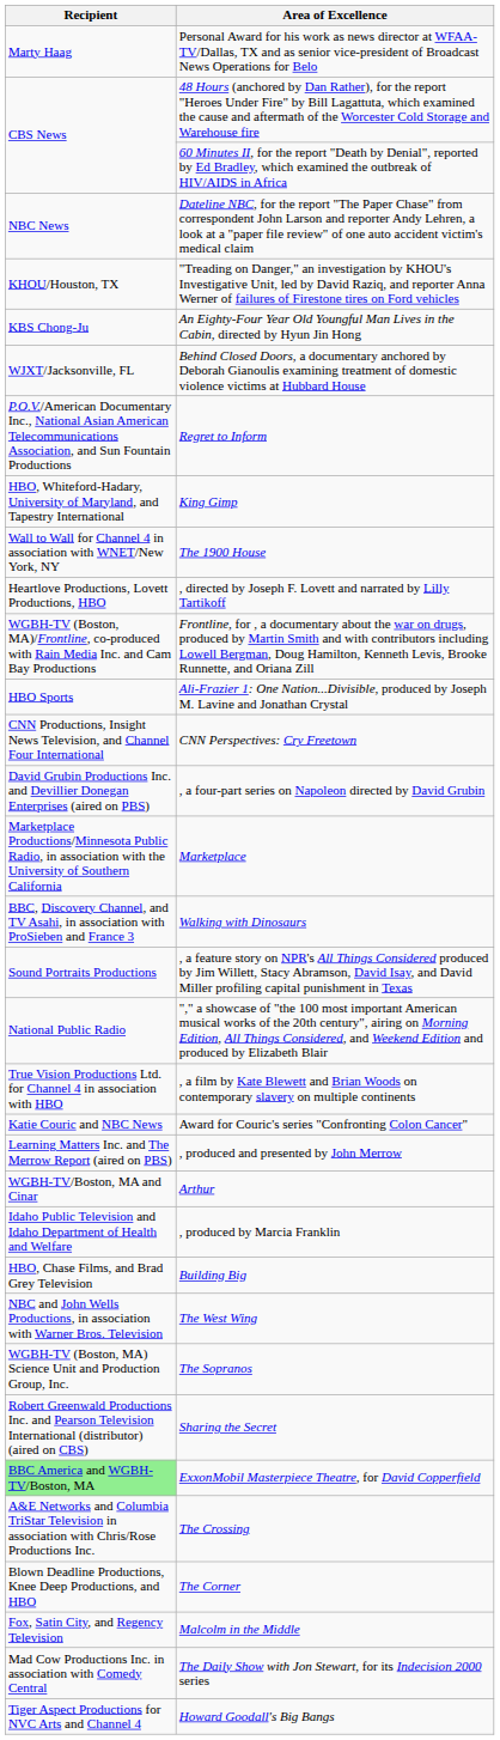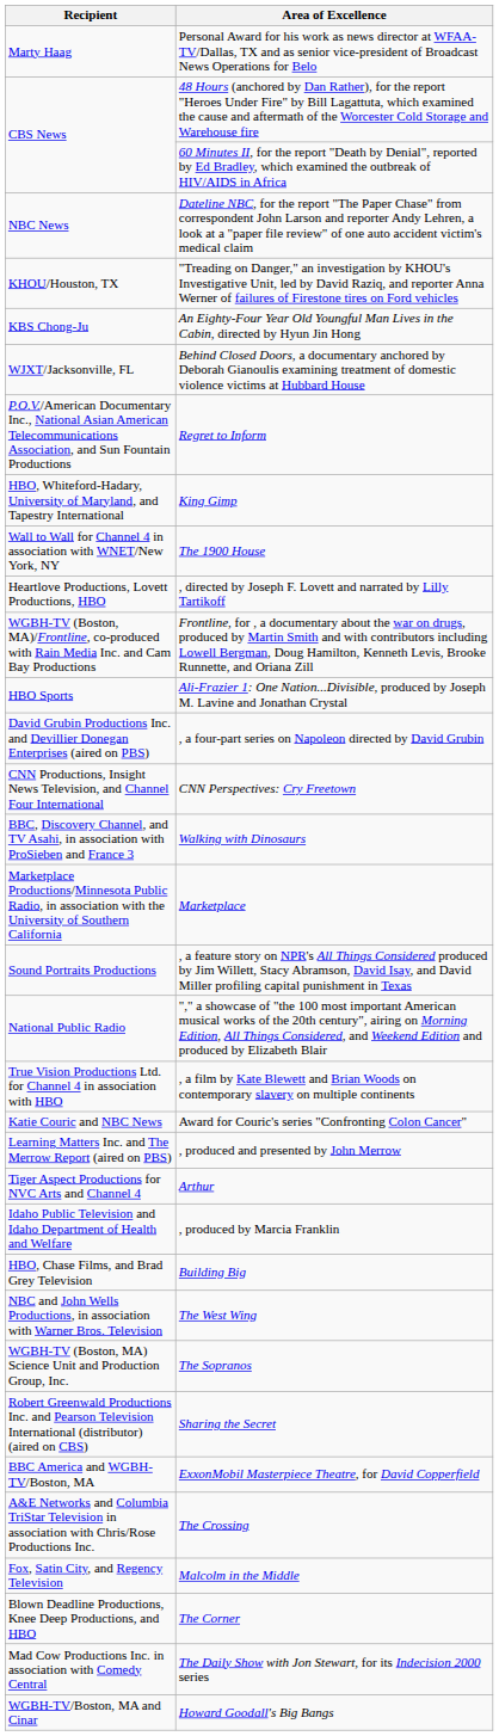 <table class="wikitable" style="width:95%">
 <tr bgcolor="#CCCCCC">
 <th width=35%>Recipient</th>
 <th width=65%>Area of Excellence</th>
 </tr>
 <tr>
 <td><a href='#'>Marty Haag</a></td>
 <td>Personal Award for his work as news director at <a href='#'>WFAA-TV</a>/Dallas, TX and as senior vice-president of Broadcast News Operations for <a href='#'>Belo</a></td>
 </tr>
 <tr>
 <td rowspan="2"><a href='#'>CBS News</a></td>
 <td><em><a href='#'>48 Hours</a></em> (anchored by <a href='#'>Dan Rather</a>), for the report "Heroes Under Fire" by Bill Lagattuta, which examined the cause and aftermath of the <a href='#'>Worcester Cold Storage and Warehouse fire</a></td>
 </tr>
 <tr>
 <td><em><a href='#'>60 Minutes II</a></em>, for the report "Death by Denial", reported by <a href='#'>Ed Bradley</a>, which examined the outbreak of <a href='#'>HIV/AIDS in Africa</a></td>
 </tr>
 <tr>
 <td><a href='#'>NBC News</a></td>
 <td><em><a href='#'>Dateline NBC</a></em>, for the report "The Paper Chase"  from correspondent John Larson and reporter Andy Lehren, a look at a "paper file review" of one auto accident victim's medical claim</td>
 </tr>
 <tr>
 <td><a href='#'>KHOU</a>/Houston, TX</td>
 <td>"Treading on Danger," an investigation by KHOU's Investigative Unit, led by David Raziq, and reporter Anna Werner of <a href='#'>failures of Firestone tires on Ford vehicles</a></td>
 </tr>
 <tr>
 <td><a href='#'>KBS Chong-Ju</a></td>
 <td><em>An Eighty-Four Year Old Youngful Man Lives in the Cabin</em>, directed by Hyun Jin Hong</td>
 </tr>
 <tr>
 <td><a href='#'>WJXT</a>/Jacksonville, FL</td>
 <td><em>Behind Closed Doors</em>, a documentary anchored by Deborah Gianoulis examining treatment of domestic violence victims at <a href='#'>Hubbard House</a></td>
 </tr>
 <tr>
 <td><em><a href='#'>P.O.V.</a></em>/American Documentary Inc., <a href='#'>National Asian American Telecommunications Association</a>, and Sun Fountain Productions</td>
 <td><em><a href='#'>Regret to Inform</a></em></td>
 </tr>
 <tr>
 <td><a href='#'>HBO</a>, Whiteford-Hadary, <a href='#'>University of Maryland</a>, and Tapestry International</td>
 <td><em><a href='#'>King Gimp</a></em></td>
 </tr>
 <tr>
 <td><a href='#'>Wall to Wall</a> for <a href='#'>Channel 4</a> in association with <a href='#'>WNET</a>/New York, NY</td>
 <td><em><a href='#'>The 1900 House</a></em></td>
 </tr>
 <tr>
 <td>Heartlove Productions, Lovett Productions, <a href='#'>HBO</a></td>
 <td><em></em>, directed by Joseph F. Lovett and narrated by <a href='#'>Lilly Tartikoff</a></td>
 </tr>
 <tr>
 <td><a href='#'>WGBH-TV</a> (Boston, MA)/<em><a href='#'>Frontline</a></em>, co-produced with <a href='#'>Rain Media</a> Inc. and Cam Bay Productions</td>
 <td><em>Frontline</em>, for <em></em>, a documentary about the <a href='#'>war on drugs</a>, produced by <a href='#'>Martin Smith</a> and with contributors including <a href='#'>Lowell Bergman</a>, Doug Hamilton, Kenneth Levis, Brooke Runnette, and Oriana Zill</td>
 </tr>
 <tr>
 <td><a href='#'>HBO Sports</a></td>
 <td><em><a href='#'>Ali-Frazier 1</a>: One Nation...Divisible</em>, produced by Joseph M. Lavine and Jonathan Crystal</td>
 </tr>
 <tr>
+<td><a href='#'>David Grubin Productions</a> Inc. and <a href='#'>Devillier Donegan Enterprises</a> (aired on <a href='#'>PBS</a>)</td>
+<td><em></em>, a four-part series on <a href='#'>Napoleon</a> directed by <a href='#'>David Grubin</a></td>
+</tr>
+<tr>
 <td><a href='#'>CNN</a> Productions, Insight News Television, and <a href='#'>Channel Four International</a></td>
 <td><em>CNN Perspectives: <a href='#'>Cry Freetown</a></em></td>
 </tr>
 <tr>
-<td><a href='#'>David Grubin Productions</a> Inc. and <a href='#'>Devillier Donegan Enterprises</a> (aired on <a href='#'>PBS</a>)</td>
-<td><em></em>, a four-part series on <a href='#'>Napoleon</a> directed by <a href='#'>David Grubin</a></td>
+<td><a href='#'>BBC</a>, <a href='#'>Discovery Channel</a>, and <a href='#'>TV Asahi</a>, in association with <a href='#'>ProSieben</a> and <a href='#'>France 3</a></td>
+<td><em><a href='#'>Walking with Dinosaurs</a></em></td>
 </tr>
 <tr>
 <td><a href='#'>Marketplace Productions</a>/<a href='#'>Minnesota Public Radio</a>, in association with the <a href='#'>University of Southern California</a></td>
 <td><em><a href='#'>Marketplace</a></em></td>
-</tr>
-<tr>
-<td><a href='#'>BBC</a>, <a href='#'>Discovery Channel</a>, and <a href='#'>TV Asahi</a>, in association with <a href='#'>ProSieben</a> and <a href='#'>France 3</a></td>
-<td><em><a href='#'>Walking with Dinosaurs</a></em></td>
 </tr>
 <tr>
 <td><a href='#'>Sound Portraits Productions</a></td>
 <td><em></em>, a feature story on <a href='#'>NPR</a>'s <em><a href='#'>All Things Considered</a></em> produced by Jim Willett, Stacy Abramson, <a href='#'>David Isay</a>, and David Miller profiling capital punishment in <a href='#'>Texas</a></td>
 </tr>
 <tr>
 <td><a href='#'>National Public Radio</a></td>
 <td>"," a showcase of "the 100 most important American musical works of the 20th century", airing on <em><a href='#'>Morning Edition</a></em>, <em><a href='#'>All Things Considered</a></em>, and <em><a href='#'>Weekend Edition</a></em> and produced by Elizabeth Blair</td>
 </tr>
 <tr>
 <td><a href='#'>True Vision Productions</a> Ltd. for <a href='#'>Channel 4</a> in association with <a href='#'>HBO</a></td>
 <td><em></em>, a film by <a href='#'>Kate Blewett</a> and <a href='#'>Brian Woods</a> on contemporary <a href='#'>slavery</a> on multiple continents</td>
 </tr>
 <tr>
 <td><a href='#'>Katie Couric</a> and <a href='#'>NBC News</a></td>
 <td>Award for Couric's series "Confronting <a href='#'>Colon Cancer</a>"</td>
 </tr>
 <tr>
 <td><a href='#'>Learning Matters</a> Inc. and <a href='#'>The Merrow Report</a> (aired on <a href='#'>PBS</a>)</td>
 <td><em></em>, produced and presented by <a href='#'>John Merrow</a></td>
 </tr>
 <tr>
-<td><a href='#'>WGBH-TV</a>/Boston, MA and <a href='#'>Cinar</a></td>
+<td><a href='#'>Tiger Aspect Productions</a> for <a href='#'>NVC Arts</a> and <a href='#'>Channel 4</a></td>
 <td><em><a href='#'>Arthur</a></em></td>
 </tr>
 <tr>
 <td><a href='#'>Idaho Public Television</a> and <a href='#'>Idaho Department of Health and Welfare</a></td>
 <td><em></em>, produced by Marcia Franklin</td>
 </tr>
 <tr>
 <td><a href='#'>HBO</a>, Chase Films, and Brad Grey Television</td>
 <td><em><a href='#'>Building Big</a></em></td>
 </tr>
 <tr>
 <td><a href='#'>NBC</a> and <a href='#'>John Wells Productions</a>, in association with <a href='#'>Warner Bros. Television</a></td>
 <td><em><a href='#'>The West Wing</a></em></td>
 </tr>
 <tr>
 <td><a href='#'>WGBH-TV</a> (Boston, MA) Science Unit and Production Group, Inc.</td>
 <td><em><a href='#'>The Sopranos</a></em></td>
 </tr>
 <tr>
 <td><a href='#'>Robert Greenwald Productions</a> Inc. and <a href='#'>Pearson Television</a> International (distributor) (aired on <a href='#'>CBS</a>)</td>
 <td><em><a href='#'>Sharing the Secret</a></em></td>
 </tr>
 <tr>
-<td style="background: lightgreen;"><a href='#'>BBC America</a> and <a href='#'>WGBH-TV</a>/Boston, MA</td>
+<td><a href='#'>BBC America</a> and <a href='#'>WGBH-TV</a>/Boston, MA</td>
 <td><em><a href='#'>ExxonMobil Masterpiece Theatre</a></em>, for <em><a href='#'>David Copperfield</a></em></td>
 </tr>
 <tr>
 <td><a href='#'>A&E Networks</a> and <a href='#'>Columbia TriStar Television</a> in association with Chris/Rose Productions Inc.</td>
 <td><em><a href='#'>The Crossing</a></em></td>
 </tr>
 <tr>
+<td><a href='#'>Fox</a>, <a href='#'>Satin City</a>, and <a href='#'>Regency Television</a></td>
+<td><em><a href='#'>Malcolm in the Middle</a></em></td>
+</tr>
+<tr>
 <td>Blown Deadline Productions, Knee Deep Productions, and <a href='#'>HBO</a></td>
 <td><em><a href='#'>The Corner</a></em></td>
-</tr>
-<tr>
-<td><a href='#'>Fox</a>, <a href='#'>Satin City</a>, and <a href='#'>Regency Television</a></td>
-<td><em><a href='#'>Malcolm in the Middle</a></em></td>
 </tr>
 <tr>
 <td>Mad Cow Productions Inc. in association with <a href='#'>Comedy Central</a></td>
 <td><em><a href='#'>The Daily Show</a> with Jon Stewart</em>, for its <em><a href='#'>Indecision 2000</a></em> series</td>
 </tr>
 <tr>
-<td><a href='#'>Tiger Aspect Productions</a> for <a href='#'>NVC Arts</a> and <a href='#'>Channel 4</a></td>
+<td><a href='#'>WGBH-TV</a>/Boston, MA and <a href='#'>Cinar</a></td>
 <td><em><a href='#'>Howard Goodall</a>'s Big Bangs</em></td>
 </tr>
 </table>
